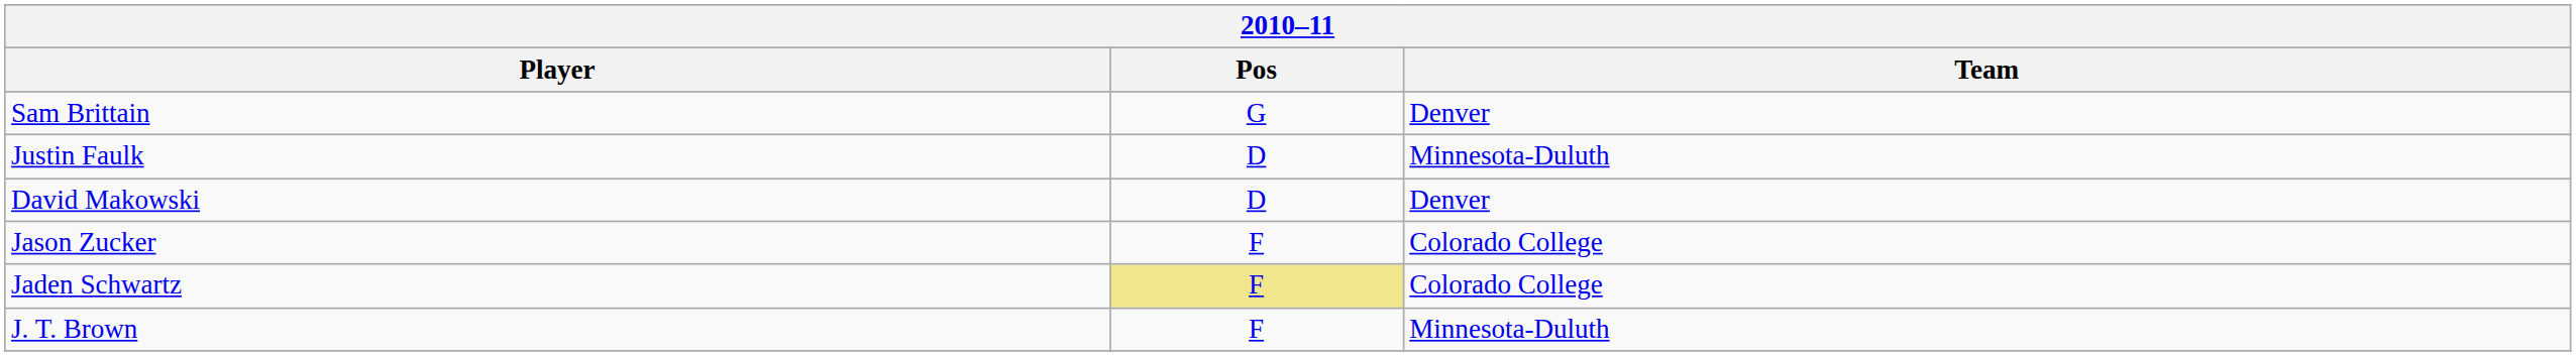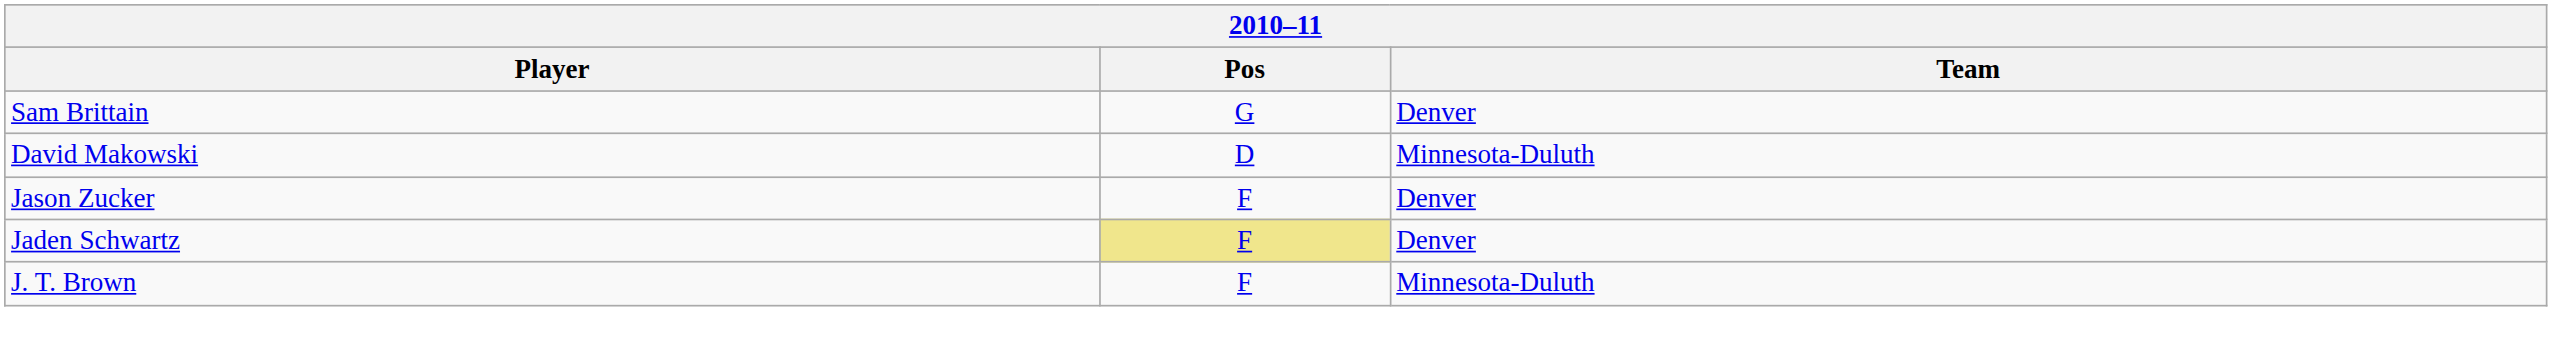 <table class="wikitable" width=95%>
 <tr>
 <th colspan=3><a href='#'>2010–11</a></th>
 </tr>
 <tr>
 <th>Player</th>
 <th>Pos</th>
 <th>Team</th>
 </tr>
 <tr>
 <td><a href='#'>Sam Brittain</a></td>
 <td align=center><a href='#'>G</a></td>
 <td><a href='#'>Denver</a></td>
 </tr>
 <tr>
-<td><a href='#'>Justin Faulk</a></td>
+<td><a href='#'>David Makowski</a></td>
 <td align=center><a href='#'>D</a></td>
 <td><a href='#'>Minnesota-Duluth</a></td>
 </tr>
 <tr>
-<td><a href='#'>David Makowski</a></td>
-<td align=center><a href='#'>D</a></td>
-<td><a href='#'>Denver</a></td>
-</tr>
-<tr>
 <td><a href='#'>Jason Zucker</a></td>
 <td align=center><a href='#'>F</a></td>
-<td><a href='#'>Colorado College</a></td>
+<td><a href='#'>Denver</a></td>
 </tr>
 <tr>
 <td><a href='#'>Jaden Schwartz</a></td>
 <td align=center style="background: khaki;"><a href='#'>F</a></td>
-<td><a href='#'>Colorado College</a></td>
+<td><a href='#'>Denver</a></td>
 </tr>
 <tr>
 <td><a href='#'>J. T. Brown</a></td>
 <td align=center><a href='#'>F</a></td>
 <td><a href='#'>Minnesota-Duluth</a></td>
 </tr>
 </table>
